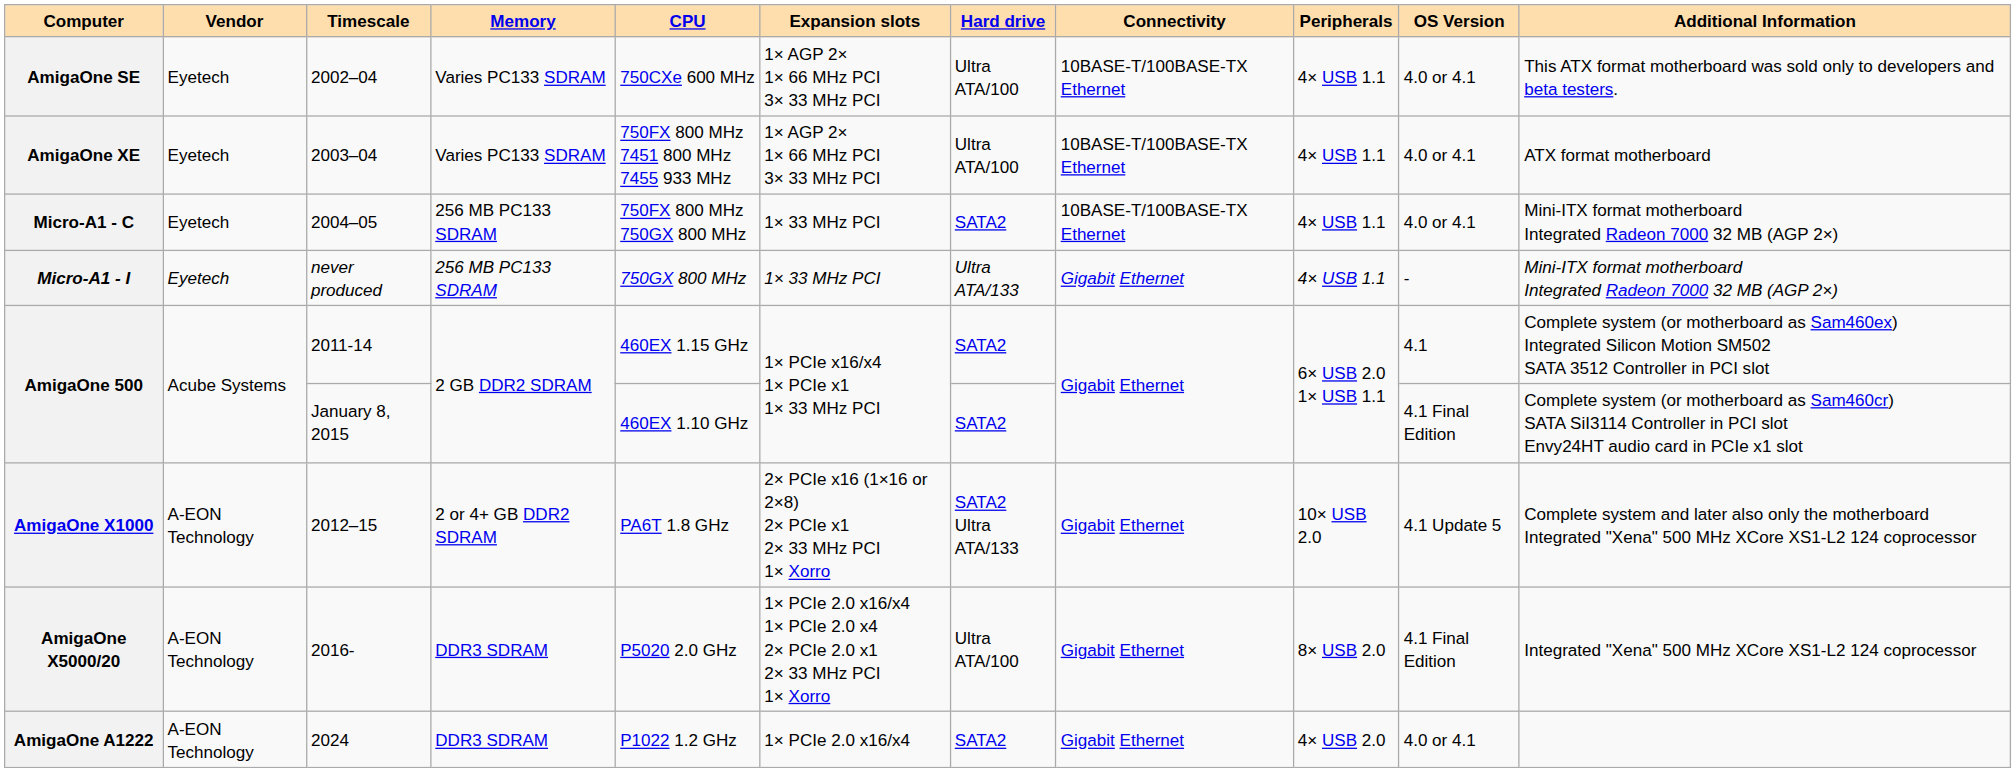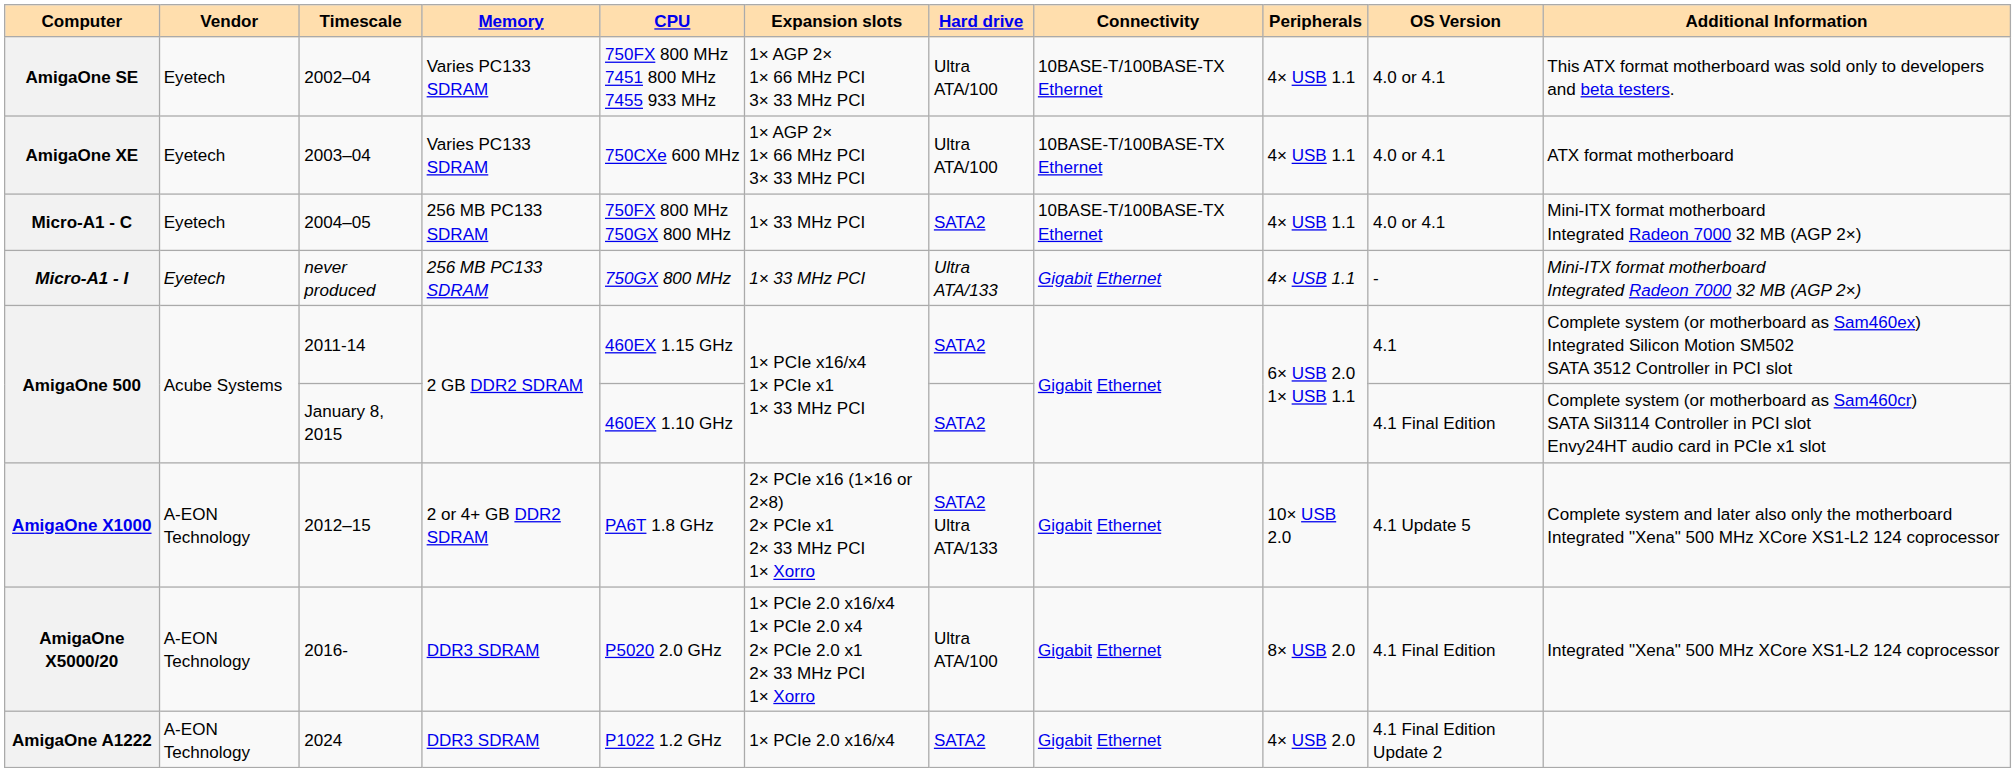 <table class="wikitable">
 <tr>
 <th style="background:#ffdead"><small>Computer</small></th>
 <th style="background:#ffdead"><small>Vendor</small></th>
 <th style="background:#ffdead"><small>Timescale</small></th>
 <th style="background:#ffdead"><a href='#'><small>Memory</small></a></th>
 <th style="background:#ffdead"><a href='#'><small>CPU</small></a></th>
 <th style="background:#ffdead"><small>Expansion slots</small></th>
 <th style="background:#ffdead"><a href='#'><small>Hard drive</small></a></th>
 <th style="background:#ffdead"><small>Connectivity</small></th>
 <th style="background:#ffdead"><small>Peripherals</small></th>
 <th style="background:#ffdead"><small>OS Version</small></th>
 <th style="background:#ffdead"><small>Additional Information</small></th>
 </tr>
 <tr>
 <th><small>AmigaOne SE</small></th>
 <td><small>Eyetech</small></td>
 <td><small>2002–04</small></td>
 <td><small>Varies PC133 <a href='#'>SDRAM</a></small></td>
-<td><small><a href='#'>750CXe</a> 600 MHz</small></td>
+<td><small><a href='#'>750FX</a> 800 MHz<br><a href='#'>7451</a> 800 MHz<br><a href='#'>7455</a> 933 MHz</small></td>
 <td><small>1× AGP 2×<br>1× 66 MHz PCI<br>3× 33 MHz PCI</small></td>
 <td><small>Ultra ATA/100</small></td>
 <td><small>10BASE-T/100BASE-TX <a href='#'>Ethernet</a></small></td>
 <td><small>4× <a href='#'>USB</a> 1.1</small></td>
 <td><small>4.0 or 4.1</small></td>
 <td><small>This ATX format motherboard was sold only to developers and <a href='#'>beta testers</a>.</small></td>
 </tr>
 <tr>
 <th><small>AmigaOne XE</small></th>
 <td><small>Eyetech</small></td>
 <td><small>2003–04</small></td>
 <td><small>Varies PC133 <a href='#'>SDRAM</a></small></td>
-<td><small><a href='#'>750FX</a> 800 MHz<br><a href='#'>7451</a> 800 MHz<br><a href='#'>7455</a> 933 MHz</small></td>
+<td><small><a href='#'>750CXe</a> 600 MHz</small></td>
 <td><small>1× AGP 2×<br>1× 66 MHz PCI<br>3× 33 MHz PCI</small></td>
 <td><small>Ultra ATA/100</small></td>
 <td><small>10BASE-T/100BASE-TX <a href='#'>Ethernet</a></small></td>
 <td><small>4× <a href='#'>USB</a> 1.1</small></td>
 <td><small>4.0 or 4.1</small></td>
 <td><small>ATX format motherboard</small></td>
 </tr>
 <tr>
 <th><small>Micro-A1 - C</small></th>
 <td><small>Eyetech</small></td>
 <td><small>2004–05</small></td>
 <td><small>256 MB PC133 <a href='#'>SDRAM</a></small></td>
 <td><small><a href='#'>750FX</a> 800 MHz<br><a href='#'>750GX</a> 800 MHz</small></td>
 <td><small>1× 33 MHz PCI</small></td>
 <td><small><a href='#'>SATA2</a><br></small></td>
 <td><small>10BASE-T/100BASE-TX <a href='#'>Ethernet</a></small></td>
 <td><small>4× <a href='#'>USB</a> 1.1</small></td>
 <td><small>4.0 or 4.1</small></td>
 <td><small>Mini-ITX format motherboard<br>Integrated <a href='#'>Radeon 7000</a> 32 MB (AGP 2×)</small></td>
 </tr>
 <tr>
 <th><em><small>Micro-A1 - I</small></em></th>
 <td><em><small>Eyetech</small></em></td>
 <td><em><small>never produced</small></em></td>
 <td><em><small>256 MB PC133 <a href='#'>SDRAM</a></small></em></td>
 <td><em><small><a href='#'>750GX</a> 800 MHz</small></em></td>
 <td><em><small>1× 33 MHz PCI</small></em></td>
 <td><em><small>Ultra ATA/133</small></em></td>
 <td><em><small><a href='#'>Gigabit</a> <a href='#'>Ethernet</a></small></em></td>
 <td><em><small>4× <a href='#'>USB</a> 1.1</small></em></td>
 <td><small>-</small></td>
 <td><em><small>Mini-ITX format motherboard<br>Integrated <a href='#'>Radeon 7000</a> 32 MB (AGP 2×)</small></em></td>
 </tr>
 <tr>
 <th rowspan="2"><small>AmigaOne 500</small></th>
 <td rowspan="2"><small>Acube Systems</small></td>
 <td><small>2011-14</small></td>
 <td rowspan="2"><small>2 GB <a href='#'>DDR2 SDRAM</a></small></td>
 <td><small><a href='#'>460EX</a> 1.15 GHz</small></td>
 <td rowspan="2"><small>1× PCIe x16/x4<br>1× PCIe x1<br>1× 33 MHz PCI</small></td>
 <td><a href='#'><small>SATA2</small></a></td>
 <td rowspan="2"><small><a href='#'>Gigabit</a> <a href='#'>Ethernet</a></small></td>
 <td rowspan="2"><small>6× <a href='#'>USB</a> 2.0<br>1× <a href='#'>USB</a> 1.1</small></td>
 <td><small>4.1</small></td>
 <td><small>Complete system (or motherboard as <a href='#'>Sam460ex</a>)<br>Integrated Silicon Motion SM502<br>SATA 3512 Controller in PCI slot</small></td>
 </tr>
 <tr>
 <td><small>January 8, 2015</small></td>
 <td><small><a href='#'>460EX</a> 1.10 GHz</small></td>
 <td><small><a href='#'>SATA2</a></small></td>
 <td><small>4.1 Final Edition</small></td>
 <td><small>Complete system (or motherboard as <a href='#'>Sam460cr</a>)<br>SATA SiI3114 Controller in PCI slot<br>Envy24HT audio card in PCIe x1 slot</small></td>
 </tr>
 <tr>
 <th><a href='#'><small>AmigaOne X1000</small></a></th>
 <td><small>A-EON Technology</small></td>
 <td><small>2012–15</small></td>
 <td><small>2 or 4+ GB <a href='#'>DDR2 SDRAM</a></small></td>
 <td><small><a href='#'>PA6T</a> 1.8 GHz</small></td>
 <td><small>2× PCIe x16 (1×16 or 2×8)<br>2× PCIe x1<br>2× 33 MHz PCI<br>1× <a href='#'>Xorro</a></small></td>
 <td><small><a href='#'>SATA2</a><br>Ultra ATA/133</small></td>
 <td><small><a href='#'>Gigabit</a> <a href='#'>Ethernet</a></small></td>
 <td><small>10× <a href='#'>USB</a> 2.0<br></small></td>
 <td><small>4.1 Update 5</small></td>
 <td><small>Complete system and later also only the motherboard<br>Integrated "Xena" 500 MHz XCore XS1-L2 124 coprocessor</small></td>
 </tr>
 <tr>
 <th><small>AmigaOne X5000/20</small></th>
 <td><small>A-EON Technology</small></td>
 <td><small>2016-</small></td>
 <td><a href='#'><small>DDR3 SDRAM</small></a></td>
 <td><small><a href='#'>P5020</a> 2.0 GHz</small></td>
 <td><small>1× PCIe 2.0 x16/x4<br>1× PCIe 2.0 x4<br>2× PCIe 2.0 x1<br>2× 33 MHz PCI<br>1× <a href='#'>Xorro</a></small></td>
 <td><small>Ultra ATA/100</small></td>
 <td><small><a href='#'>Gigabit</a> <a href='#'>Ethernet</a></small></td>
 <td><small>8× <a href='#'>USB</a> 2.0<br></small></td>
 <td><small>4.1 Final Edition</small></td>
 <td><small>Integrated "Xena" 500 MHz XCore XS1-L2 124 coprocessor</small></td>
 </tr>
 <tr>
 <th><small>AmigaOne A1222</small></th>
 <td><small>A-EON Technology</small></td>
 <td><small>2024</small></td>
 <td><a href='#'><small>DDR3 SDRAM</small></a></td>
 <td><small><a href='#'>P1022</a> 1.2 GHz</small></td>
 <td><small>1× PCIe 2.0 x16/x4</small></td>
 <td><small><a href='#'>SATA2</a></small></td>
 <td><small><a href='#'>Gigabit</a> <a href='#'>Ethernet</a></small></td>
 <td><small>4× <a href='#'>USB</a> 2.0<br></small></td>
-<td><small>4.0 or 4.1</small></td>
+<td><small>4.1 Final Edition Update 2</small></td>
 <td></td>
 </tr>
 </table>
